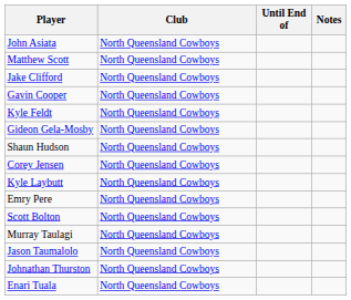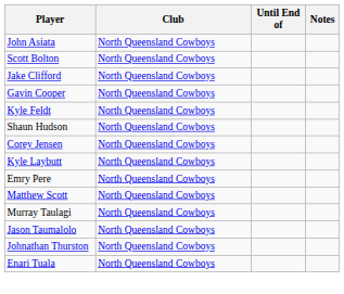 <table class="wikitable" style="font-size:90%">
 <tr bgcolor="#efefef">
 <th width="120">Player</th>
 <th width="210">Club</th>
 <th width="70">Until End of</th>
 <th width="40">Notes</th>
 </tr>
 <tr>
 <td><a href='#'>John Asiata</a></td>
 <td> <a href='#'>North Queensland Cowboys</a></td>
 <td></td>
 <td></td>
 </tr>
 <tr>
-<td><a href='#'>Matthew Scott</a></td>
+<td><a href='#'>Scott Bolton</a></td>
 <td> <a href='#'>North Queensland Cowboys</a></td>
 <td></td>
 <td></td>
 </tr>
 <tr>
 <td><a href='#'>Jake Clifford</a></td>
 <td> <a href='#'>North Queensland Cowboys</a></td>
 <td></td>
 <td></td>
 </tr>
 <tr>
 <td><a href='#'>Gavin Cooper</a></td>
 <td> <a href='#'>North Queensland Cowboys</a></td>
 <td></td>
 <td></td>
 </tr>
 <tr>
 <td><a href='#'>Kyle Feldt</a></td>
-<td> <a href='#'>North Queensland Cowboys</a></td>
-<td></td>
-<td></td>
-</tr>
-<tr>
-<td><a href='#'>Gideon Gela-Mosby</a></td>
 <td> <a href='#'>North Queensland Cowboys</a></td>
 <td></td>
 <td></td>
 </tr>
 <tr>
 <td>Shaun Hudson</td>
 <td> <a href='#'>North Queensland Cowboys</a></td>
 <td></td>
 <td></td>
 </tr>
 <tr>
 <td><a href='#'>Corey Jensen</a></td>
 <td> <a href='#'>North Queensland Cowboys</a></td>
 <td></td>
 <td></td>
 </tr>
 <tr>
 <td><a href='#'>Kyle Laybutt</a></td>
 <td> <a href='#'>North Queensland Cowboys</a></td>
 <td></td>
 <td></td>
 </tr>
 <tr>
 <td>Emry Pere</td>
 <td> <a href='#'>North Queensland Cowboys</a></td>
 <td></td>
 <td></td>
 </tr>
 <tr>
-<td><a href='#'>Scott Bolton</a></td>
+<td><a href='#'>Matthew Scott</a></td>
 <td> <a href='#'>North Queensland Cowboys</a></td>
 <td></td>
 <td></td>
 </tr>
 <tr>
 <td>Murray Taulagi</td>
 <td> <a href='#'>North Queensland Cowboys</a></td>
 <td></td>
 <td></td>
 </tr>
 <tr>
 <td><a href='#'>Jason Taumalolo</a></td>
 <td> <a href='#'>North Queensland Cowboys</a></td>
 <td></td>
 <td></td>
 </tr>
 <tr>
 <td><a href='#'>Johnathan Thurston</a></td>
 <td> <a href='#'>North Queensland Cowboys</a></td>
 <td></td>
 <td></td>
 </tr>
 <tr>
 <td><a href='#'>Enari Tuala</a></td>
 <td> <a href='#'>North Queensland Cowboys</a></td>
 <td></td>
 <td></td>
 </tr>
 </table>
